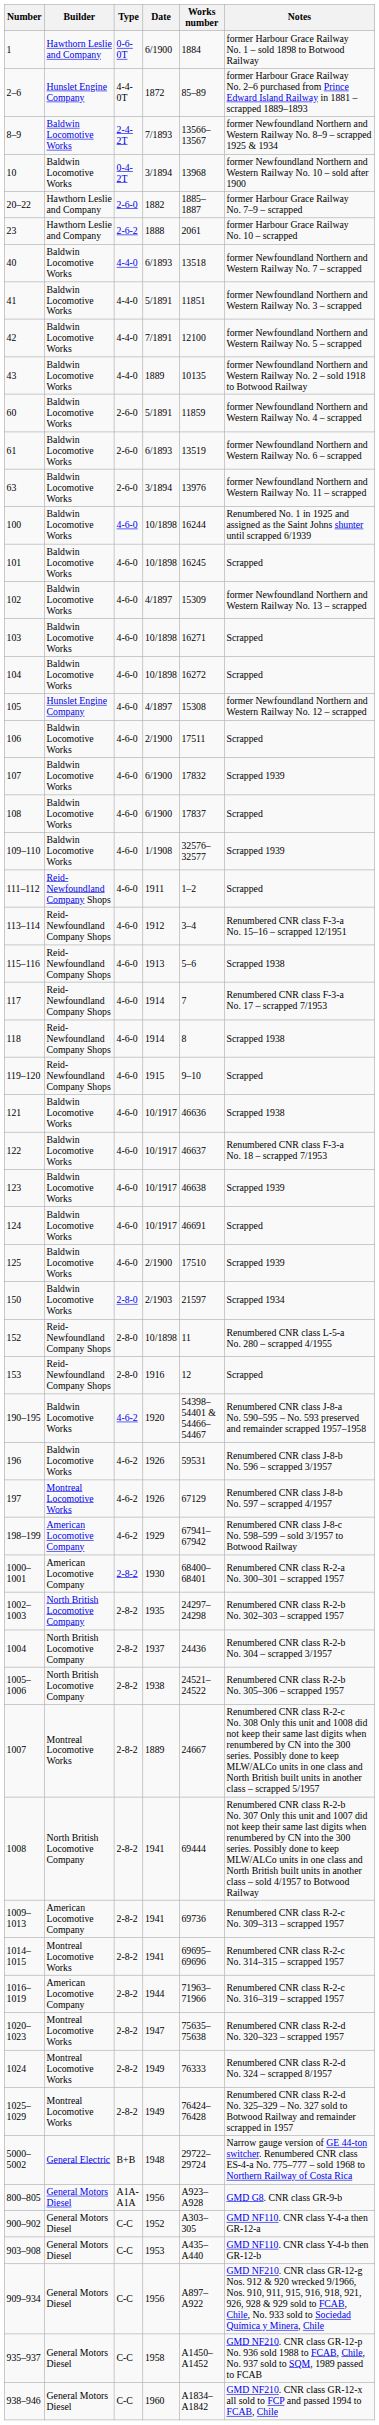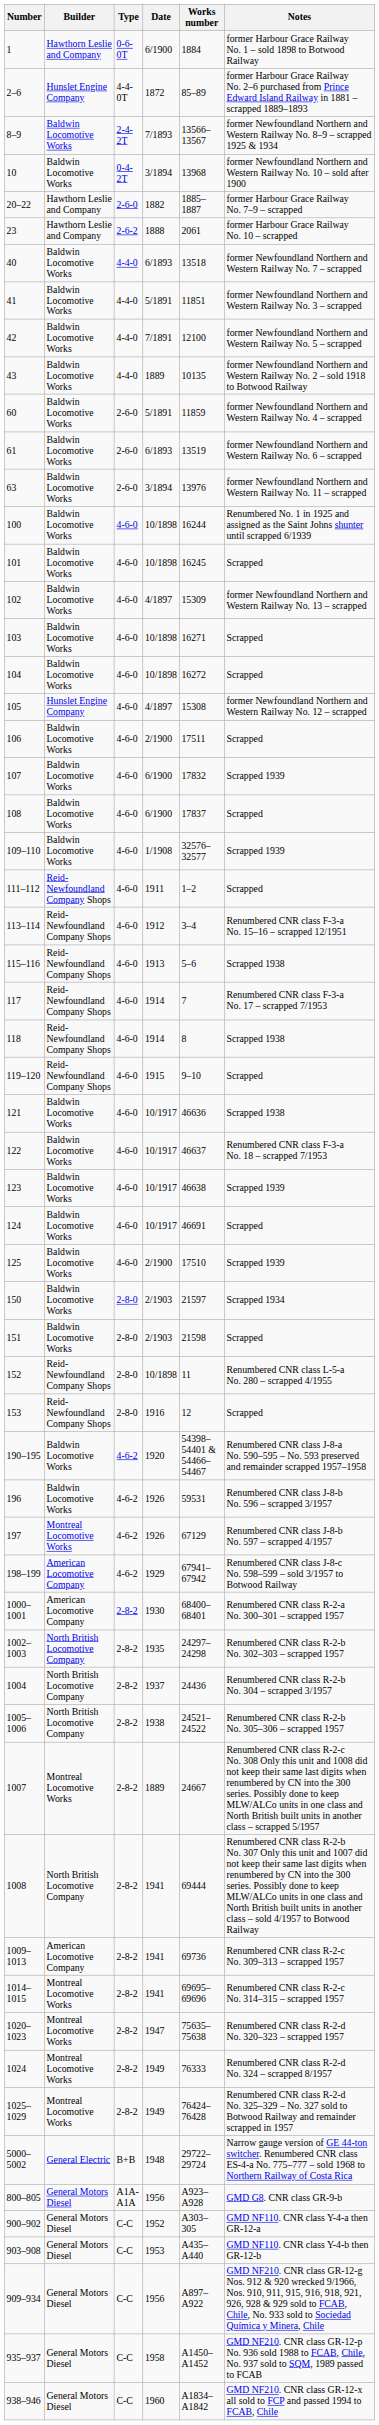 <table class="wikitable">
 <tr>
 <th>Number</th>
 <th>Builder</th>
 <th>Type</th>
 <th>Date</th>
 <th>Works number</th>
 <th>Notes</th>
 </tr>
 <tr>
 <td>1</td>
 <td><a href='#'>Hawthorn Leslie and Company</a></td>
 <td><a href='#'>0-6-0T</a></td>
 <td>6/1900</td>
 <td>1884</td>
 <td>former Harbour Grace Railway No. 1 – sold 1898 to Botwood Railway</td>
 </tr>
 <tr>
 <td>2–6</td>
 <td><a href='#'>Hunslet Engine Company</a></td>
 <td>4-4-0T</td>
 <td>1872</td>
 <td>85–89</td>
 <td>former Harbour Grace Railway No. 2–6 purchased from <a href='#'>Prince Edward Island Railway</a> in 1881 – scrapped 1889–1893</td>
 </tr>
 <tr>
 <td>8–9</td>
 <td><a href='#'>Baldwin Locomotive Works</a></td>
 <td><a href='#'>2-4-2T</a></td>
 <td>7/1893</td>
 <td>13566–13567</td>
 <td>former Newfoundland Northern and Western Railway No. 8–9 – scrapped 1925 & 1934</td>
 </tr>
 <tr>
 <td>10</td>
 <td>Baldwin Locomotive Works</td>
 <td><a href='#'>0-4-2T</a></td>
 <td>3/1894</td>
 <td>13968</td>
 <td>former Newfoundland Northern and Western Railway No. 10 – sold after 1900</td>
 </tr>
 <tr>
 <td>20–22</td>
 <td>Hawthorn Leslie and Company</td>
 <td><a href='#'>2-6-0</a></td>
 <td>1882</td>
 <td>1885–1887</td>
 <td>former Harbour Grace Railway No. 7–9 – scrapped</td>
 </tr>
 <tr>
 <td>23</td>
 <td>Hawthorn Leslie and Company</td>
 <td><a href='#'>2-6-2</a></td>
 <td>1888</td>
 <td>2061</td>
 <td>former Harbour Grace Railway No. 10 – scrapped</td>
 </tr>
 <tr>
 <td>40</td>
 <td>Baldwin Locomotive Works</td>
 <td><a href='#'>4-4-0</a></td>
 <td>6/1893</td>
 <td>13518</td>
 <td>former Newfoundland Northern and Western Railway No. 7 – scrapped</td>
 </tr>
 <tr>
 <td>41</td>
 <td>Baldwin Locomotive Works</td>
 <td>4-4-0</td>
 <td>5/1891</td>
 <td>11851</td>
 <td>former Newfoundland Northern and Western Railway No. 3 – scrapped</td>
 </tr>
 <tr>
 <td>42</td>
 <td>Baldwin Locomotive Works</td>
 <td>4-4-0</td>
 <td>7/1891</td>
 <td>12100</td>
 <td>former Newfoundland Northern and Western Railway No. 5 – scrapped</td>
 </tr>
 <tr>
 <td>43</td>
 <td>Baldwin Locomotive Works</td>
 <td>4-4-0</td>
 <td>1889</td>
 <td>10135</td>
 <td>former Newfoundland Northern and Western Railway No. 2 – sold 1918 to Botwood Railway</td>
 </tr>
 <tr>
 <td>60</td>
 <td>Baldwin Locomotive Works</td>
 <td>2-6-0</td>
 <td>5/1891</td>
 <td>11859</td>
 <td>former Newfoundland Northern and Western Railway No. 4 – scrapped</td>
 </tr>
 <tr>
 <td>61</td>
 <td>Baldwin Locomotive Works</td>
 <td>2-6-0</td>
 <td>6/1893</td>
 <td>13519</td>
 <td>former Newfoundland Northern and Western Railway No. 6 – scrapped</td>
 </tr>
 <tr>
 <td>63</td>
 <td>Baldwin Locomotive Works</td>
 <td>2-6-0</td>
 <td>3/1894</td>
 <td>13976</td>
 <td>former Newfoundland Northern and Western Railway No. 11 – scrapped</td>
 </tr>
 <tr>
 <td>100</td>
 <td>Baldwin Locomotive Works</td>
 <td><a href='#'>4-6-0</a></td>
 <td>10/1898</td>
 <td>16244</td>
 <td>Renumbered No. 1 in 1925 and assigned as the Saint Johns <a href='#'>shunter</a> until scrapped 6/1939</td>
 </tr>
 <tr>
 <td>101</td>
 <td>Baldwin Locomotive Works</td>
 <td>4-6-0</td>
 <td>10/1898</td>
 <td>16245</td>
 <td>Scrapped</td>
 </tr>
 <tr>
 <td>102</td>
 <td>Baldwin Locomotive Works</td>
 <td>4-6-0</td>
 <td>4/1897</td>
 <td>15309</td>
 <td>former Newfoundland Northern and Western Railway No. 13 – scrapped</td>
 </tr>
 <tr>
 <td>103</td>
 <td>Baldwin Locomotive Works</td>
 <td>4-6-0</td>
 <td>10/1898</td>
 <td>16271</td>
 <td>Scrapped</td>
 </tr>
 <tr>
 <td>104</td>
 <td>Baldwin Locomotive Works</td>
 <td>4-6-0</td>
 <td>10/1898</td>
 <td>16272</td>
 <td>Scrapped</td>
 </tr>
 <tr>
 <td>105</td>
 <td><a href='#'>Hunslet Engine Company</a></td>
 <td>4-6-0</td>
 <td>4/1897</td>
 <td>15308</td>
 <td>former Newfoundland Northern and Western Railway No. 12 – scrapped</td>
 </tr>
 <tr>
 <td>106</td>
 <td>Baldwin Locomotive Works</td>
 <td>4-6-0</td>
 <td>2/1900</td>
 <td>17511</td>
 <td>Scrapped</td>
 </tr>
 <tr>
 <td>107</td>
 <td>Baldwin Locomotive Works</td>
 <td>4-6-0</td>
 <td>6/1900</td>
 <td>17832</td>
 <td>Scrapped 1939</td>
 </tr>
 <tr>
 <td>108</td>
 <td>Baldwin Locomotive Works</td>
 <td>4-6-0</td>
 <td>6/1900</td>
 <td>17837</td>
 <td>Scrapped</td>
 </tr>
 <tr>
 <td>109–110</td>
 <td>Baldwin Locomotive Works</td>
 <td>4-6-0</td>
 <td>1/1908</td>
 <td>32576–32577</td>
 <td>Scrapped 1939</td>
 </tr>
 <tr>
 <td>111–112</td>
 <td><a href='#'>Reid-Newfoundland Company</a> Shops</td>
 <td>4-6-0</td>
 <td>1911</td>
 <td>1–2</td>
 <td>Scrapped</td>
 </tr>
 <tr>
 <td>113–114</td>
 <td>Reid-Newfoundland Company Shops</td>
 <td>4-6-0</td>
 <td>1912</td>
 <td>3–4</td>
 <td>Renumbered CNR class F-3-a No. 15–16 – scrapped 12/1951</td>
 </tr>
 <tr>
 <td>115–116</td>
 <td>Reid-Newfoundland Company Shops</td>
 <td>4-6-0</td>
 <td>1913</td>
 <td>5–6</td>
 <td>Scrapped 1938</td>
 </tr>
 <tr>
 <td>117</td>
 <td>Reid-Newfoundland Company Shops</td>
 <td>4-6-0</td>
 <td>1914</td>
 <td>7</td>
 <td>Renumbered CNR class F-3-a No. 17 – scrapped 7/1953</td>
 </tr>
 <tr>
 <td>118</td>
 <td>Reid-Newfoundland Company Shops</td>
 <td>4-6-0</td>
 <td>1914</td>
 <td>8</td>
 <td>Scrapped 1938</td>
 </tr>
 <tr>
 <td>119–120</td>
 <td>Reid-Newfoundland Company Shops</td>
 <td>4-6-0</td>
 <td>1915</td>
 <td>9–10</td>
 <td>Scrapped</td>
 </tr>
 <tr>
 <td>121</td>
 <td>Baldwin Locomotive Works</td>
 <td>4-6-0</td>
 <td>10/1917</td>
 <td>46636</td>
 <td>Scrapped 1938</td>
 </tr>
 <tr>
 <td>122</td>
 <td>Baldwin Locomotive Works</td>
 <td>4-6-0</td>
 <td>10/1917</td>
 <td>46637</td>
 <td>Renumbered CNR class F-3-a No. 18 – scrapped 7/1953</td>
 </tr>
 <tr>
 <td>123</td>
 <td>Baldwin Locomotive Works</td>
 <td>4-6-0</td>
 <td>10/1917</td>
 <td>46638</td>
 <td>Scrapped 1939</td>
 </tr>
 <tr>
 <td>124</td>
 <td>Baldwin Locomotive Works</td>
 <td>4-6-0</td>
 <td>10/1917</td>
 <td>46691</td>
 <td>Scrapped</td>
 </tr>
 <tr>
 <td>125</td>
 <td>Baldwin Locomotive Works</td>
 <td>4-6-0</td>
 <td>2/1900</td>
 <td>17510</td>
 <td>Scrapped 1939</td>
 </tr>
 <tr>
 <td>150</td>
 <td>Baldwin Locomotive Works</td>
 <td><a href='#'>2-8-0</a></td>
 <td>2/1903</td>
 <td>21597</td>
 <td>Scrapped 1934</td>
 </tr>
 <tr>
+<td>151</td>
+<td>Baldwin Locomotive Works</td>
+<td>2-8-0</td>
+<td>2/1903</td>
+<td>21598</td>
+<td>Scrapped</td>
+</tr>
+<tr>
 <td>152</td>
 <td>Reid-Newfoundland Company Shops</td>
 <td>2-8-0</td>
 <td>10/1898</td>
 <td>11</td>
 <td>Renumbered CNR class L-5-a No. 280 – scrapped 4/1955</td>
 </tr>
 <tr>
 <td>153</td>
 <td>Reid-Newfoundland Company Shops</td>
 <td>2-8-0</td>
 <td>1916</td>
 <td>12</td>
 <td>Scrapped</td>
 </tr>
 <tr>
 <td>190–195</td>
 <td>Baldwin Locomotive Works</td>
 <td><a href='#'>4-6-2</a></td>
 <td>1920</td>
 <td>54398–54401 & 54466–54467</td>
 <td>Renumbered CNR class J-8-a No. 590–595 – No. 593 preserved and remainder scrapped 1957–1958</td>
 </tr>
 <tr>
 <td>196</td>
 <td>Baldwin Locomotive Works</td>
 <td>4-6-2</td>
 <td>1926</td>
 <td>59531</td>
 <td>Renumbered CNR class J-8-b No. 596 – scrapped 3/1957</td>
 </tr>
 <tr>
 <td>197</td>
 <td><a href='#'>Montreal Locomotive Works</a></td>
 <td>4-6-2</td>
 <td>1926</td>
 <td>67129</td>
 <td>Renumbered CNR class J-8-b No. 597 – scrapped 4/1957</td>
 </tr>
 <tr>
 <td>198–199</td>
 <td><a href='#'>American Locomotive Company</a></td>
 <td>4-6-2</td>
 <td>1929</td>
 <td>67941–67942</td>
 <td>Renumbered CNR class J-8-c No. 598–599 – sold 3/1957 to Botwood Railway</td>
 </tr>
 <tr>
 <td>1000–1001</td>
 <td>American Locomotive Company</td>
 <td><a href='#'>2-8-2</a></td>
 <td>1930</td>
 <td>68400–68401</td>
 <td>Renumbered CNR class R-2-a No. 300–301 – scrapped 1957</td>
 </tr>
 <tr>
 <td>1002–1003</td>
 <td><a href='#'>North British Locomotive Company</a></td>
 <td>2-8-2</td>
 <td>1935</td>
 <td>24297–24298</td>
 <td>Renumbered CNR class R-2-b No. 302–303 – scrapped 1957</td>
 </tr>
 <tr>
 <td>1004</td>
 <td>North British Locomotive Company</td>
 <td>2-8-2</td>
 <td>1937</td>
 <td>24436</td>
 <td>Renumbered CNR class R-2-b No. 304 – scrapped 3/1957</td>
 </tr>
 <tr>
 <td>1005–1006</td>
 <td>North British Locomotive Company</td>
 <td>2-8-2</td>
 <td>1938</td>
 <td>24521–24522</td>
 <td>Renumbered CNR class R-2-b No. 305–306 – scrapped 1957</td>
 </tr>
 <tr>
 <td>1007</td>
 <td>Montreal Locomotive Works</td>
 <td>2-8-2</td>
 <td>1889</td>
 <td>24667</td>
 <td>Renumbered CNR class R-2-c No. 308 Only this unit and 1008 did not keep their same last digits when renumbered by CN into the 300 series.  Possibly done to keep MLW/ALCo units in one class and North British built units in another class – scrapped 5/1957</td>
 </tr>
 <tr>
 <td>1008</td>
 <td>North British Locomotive Company</td>
 <td>2-8-2</td>
 <td>1941</td>
 <td>69444</td>
 <td>Renumbered CNR class R-2-b No. 307 Only this unit and 1007 did not keep their same last digits when renumbered by CN into the 300 series.  Possibly done to keep MLW/ALCo units in one class and North British built units in another class – sold 4/1957 to Botwood Railway</td>
 </tr>
 <tr>
 <td>1009–1013</td>
 <td>American Locomotive Company</td>
 <td>2-8-2</td>
 <td>1941</td>
 <td>69736</td>
 <td>Renumbered CNR class R-2-c No. 309–313 – scrapped 1957</td>
 </tr>
 <tr>
 <td>1014–1015</td>
 <td>Montreal Locomotive Works</td>
 <td>2-8-2</td>
 <td>1941</td>
 <td>69695–69696</td>
 <td>Renumbered CNR class R-2-c No. 314–315 – scrapped 1957</td>
 </tr>
 <tr>
-<td>1016–1019</td>
-<td>American Locomotive Company</td>
-<td>2-8-2</td>
-<td>1944</td>
-<td>71963–71966</td>
-<td>Renumbered CNR class R-2-c No. 316–319 – scrapped 1957</td>
-</tr>
-<tr>
 <td>1020–1023</td>
 <td>Montreal Locomotive Works</td>
 <td>2-8-2</td>
 <td>1947</td>
 <td>75635–75638</td>
 <td>Renumbered CNR class R-2-d No. 320–323 – scrapped 1957</td>
 </tr>
 <tr>
 <td>1024</td>
 <td>Montreal Locomotive Works</td>
 <td>2-8-2</td>
 <td>1949</td>
 <td>76333</td>
 <td>Renumbered CNR class R-2-d No. 324 – scrapped 8/1957</td>
 </tr>
 <tr>
 <td>1025–1029</td>
 <td>Montreal Locomotive Works</td>
 <td>2-8-2</td>
 <td>1949</td>
 <td>76424–76428</td>
 <td>Renumbered CNR class R-2-d No. 325–329 – No. 327 sold to Botwood Railway and remainder scrapped in 1957</td>
 </tr>
 <tr>
 <td>5000–5002</td>
 <td><a href='#'>General Electric</a></td>
 <td>B+B</td>
 <td>1948</td>
 <td>29722–29724</td>
 <td>Narrow gauge version of <a href='#'>GE 44-ton switcher</a>. Renumbered CNR class ES-4-a No. 775–777 – sold 1968 to <a href='#'>Northern Railway of Costa Rica</a></td>
 </tr>
 <tr>
 <td>800–805</td>
 <td><a href='#'>General Motors Diesel</a></td>
 <td>A1A-A1A</td>
 <td>1956</td>
 <td>A923–A928</td>
 <td><a href='#'>GMD G8</a>. CNR class GR-9-b</td>
 </tr>
 <tr>
 <td>900–902</td>
 <td>General Motors Diesel</td>
 <td>C-C</td>
 <td>1952</td>
 <td>A303–305</td>
 <td><a href='#'>GMD NF110</a>. CNR class Y-4-a then GR-12-a</td>
 </tr>
 <tr>
 <td>903–908</td>
 <td>General Motors Diesel</td>
 <td>C-C</td>
 <td>1953</td>
 <td>A435–A440</td>
 <td><a href='#'>GMD NF110</a>. CNR class Y-4-b then GR-12-b</td>
 </tr>
 <tr>
 <td>909–934</td>
 <td>General Motors Diesel</td>
 <td>C-C</td>
 <td>1956</td>
 <td>A897–A922</td>
 <td><a href='#'>GMD NF210</a>. CNR class GR-12-g<br>Nos. 912 & 920 wrecked 9/1966, Nos. 910, 911, 915, 916, 918, 921, 926, 928 & 929 sold to <a href='#'>FCAB</a>, <a href='#'>Chile</a>, No. 933 sold to <a href='#'>Sociedad Química y Minera</a>, <a href='#'>Chile</a></td>
 </tr>
 <tr>
 <td>935–937</td>
 <td>General Motors Diesel</td>
 <td>C-C</td>
 <td>1958</td>
 <td>A1450–A1452</td>
 <td><a href='#'>GMD NF210</a>. CNR class GR-12-p<br>No. 936 sold 1988 to <a href='#'>FCAB</a>, <a href='#'>Chile</a>, No. 937 sold to <a href='#'>SQM</a>, 1989 passed to FCAB</td>
 </tr>
 <tr>
 <td>938–946</td>
 <td>General Motors Diesel</td>
 <td>C-C</td>
 <td>1960</td>
 <td>A1834–A1842</td>
 <td><a href='#'>GMD NF210</a>. CNR class GR-12-x<br>all sold to <a href='#'>FCP</a> and passed 1994 to <a href='#'>FCAB</a>, <a href='#'>Chile</a></td>
 </tr>
 </table>
